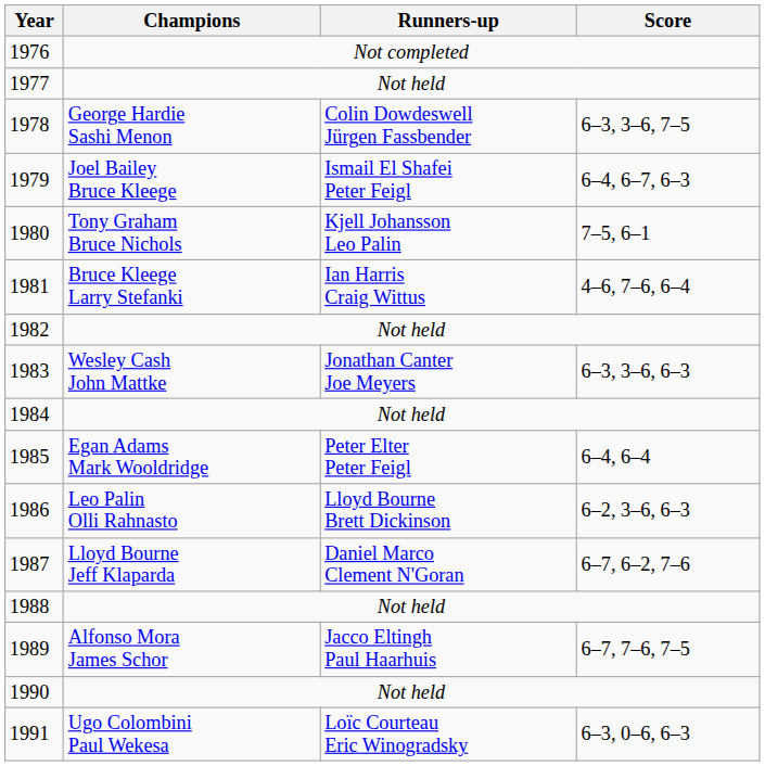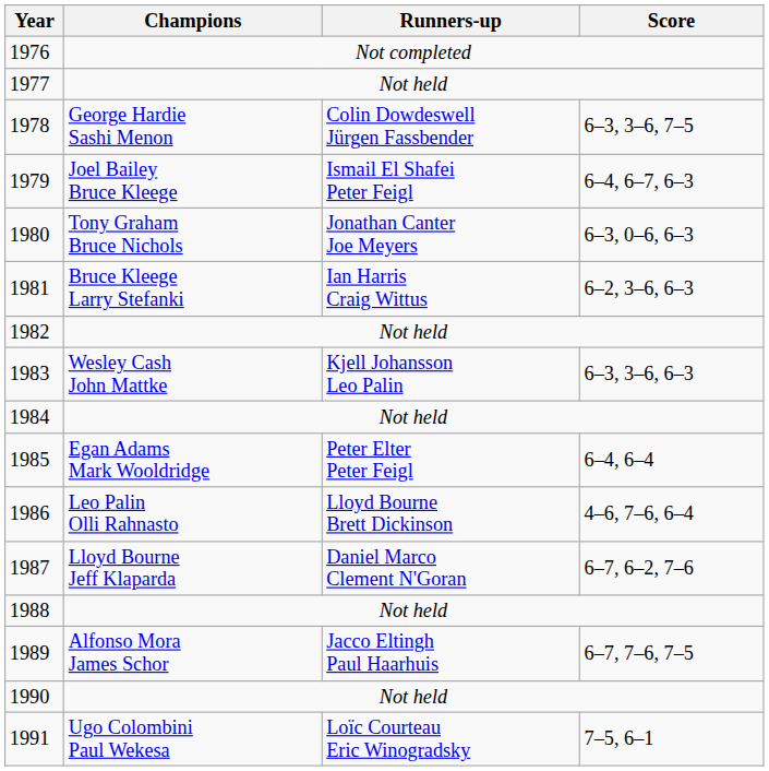 <table class="wikitable">
 <tr>
 <th style="width:40px">Year</th>
 <th style="width:200px">Champions</th>
 <th style="width:200px">Runners-up</th>
 <th style="width:140px" class="unsortable">Score</th>
 </tr>
 <tr>
 <td>1976</td>
 <td colspan=3 align=center><em>Not completed</em></td>
 </tr>
 <tr>
 <td>1977</td>
 <td colspan=3 align=center><em>Not held</em></td>
 </tr>
 <tr>
 <td>1978</td>
 <td> <a href='#'>George Hardie</a><br> <a href='#'>Sashi Menon</a></td>
 <td> <a href='#'>Colin Dowdeswell</a><br> <a href='#'>Jürgen Fassbender</a></td>
 <td>6–3, 3–6, 7–5</td>
 </tr>
 <tr>
 <td>1979</td>
 <td> <a href='#'>Joel Bailey</a><br> <a href='#'>Bruce Kleege</a></td>
 <td> <a href='#'>Ismail El Shafei</a><br> <a href='#'>Peter Feigl</a></td>
 <td>6–4, 6–7, 6–3</td>
 </tr>
 <tr>
 <td>1980</td>
 <td> <a href='#'>Tony Graham</a><br> <a href='#'>Bruce Nichols</a></td>
-<td> <a href='#'>Kjell Johansson</a><br> <a href='#'>Leo Palin</a></td>
-<td>7–5, 6–1</td>
+<td> <a href='#'>Jonathan Canter</a><br> <a href='#'>Joe Meyers</a></td>
+<td>6–3, 0–6, 6–3</td>
 </tr>
 <tr>
 <td>1981</td>
 <td> <a href='#'>Bruce Kleege</a><br> <a href='#'>Larry Stefanki</a></td>
 <td> <a href='#'>Ian Harris</a><br> <a href='#'>Craig Wittus</a></td>
-<td>4–6, 7–6, 6–4</td>
+<td>6–2, 3–6, 6–3</td>
 </tr>
 <tr>
 <td>1982</td>
 <td colspan=3 align=center><em>Not held</em></td>
 </tr>
 <tr>
 <td>1983</td>
 <td> <a href='#'>Wesley Cash</a><br> <a href='#'>John Mattke</a></td>
-<td> <a href='#'>Jonathan Canter</a><br> <a href='#'>Joe Meyers</a></td>
+<td> <a href='#'>Kjell Johansson</a><br> <a href='#'>Leo Palin</a></td>
 <td>6–3, 3–6, 6–3</td>
 </tr>
 <tr>
 <td>1984</td>
 <td colspan=3 align=center><em>Not held</em></td>
 </tr>
 <tr>
 <td>1985</td>
 <td> <a href='#'>Egan Adams</a><br> <a href='#'>Mark Wooldridge</a></td>
 <td> <a href='#'>Peter Elter</a><br> <a href='#'>Peter Feigl</a></td>
 <td>6–4, 6–4</td>
 </tr>
 <tr>
 <td>1986</td>
 <td> <a href='#'>Leo Palin</a><br> <a href='#'>Olli Rahnasto</a></td>
 <td> <a href='#'>Lloyd Bourne</a><br> <a href='#'>Brett Dickinson</a></td>
-<td>6–2, 3–6, 6–3</td>
+<td>4–6, 7–6, 6–4</td>
 </tr>
 <tr>
 <td>1987</td>
 <td> <a href='#'>Lloyd Bourne</a><br> <a href='#'>Jeff Klaparda</a></td>
 <td> <a href='#'>Daniel Marco</a><br> <a href='#'>Clement N'Goran</a></td>
 <td>6–7, 6–2, 7–6</td>
 </tr>
 <tr>
 <td>1988</td>
 <td colspan=3 align=center><em>Not held</em></td>
 </tr>
 <tr>
 <td>1989</td>
 <td> <a href='#'>Alfonso Mora</a><br> <a href='#'>James Schor</a></td>
 <td> <a href='#'>Jacco Eltingh</a><br> <a href='#'>Paul Haarhuis</a></td>
 <td>6–7, 7–6, 7–5</td>
 </tr>
 <tr>
 <td>1990</td>
 <td colspan=3 align=center><em>Not held</em></td>
 </tr>
 <tr>
 <td>1991</td>
 <td> <a href='#'>Ugo Colombini</a><br> <a href='#'>Paul Wekesa</a></td>
 <td> <a href='#'>Loïc Courteau</a><br> <a href='#'>Eric Winogradsky</a></td>
-<td>6–3, 0–6, 6–3</td>
+<td>7–5, 6–1</td>
 </tr>
 </table>
